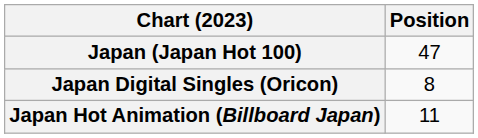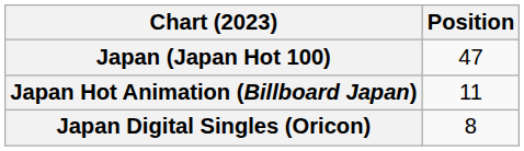 <table class="wikitable sortable plainrowheaders" style="text-align:center">
 <tr>
 <th scope="col">Chart (2023)</th>
 <th scope="col">Position</th>
 </tr>
 <tr>
 <th scope="row">Japan (Japan Hot 100)</th>
 <td>47</td>
 </tr>
 <tr>
+<th scope="row">Japan Hot Animation (<em>Billboard Japan</em>)</th>
+<td>11</td>
+</tr>
+<tr>
 <th scope="row">Japan Digital Singles (Oricon)</th>
 <td>8</td>
 </tr>
-<tr>
-<th scope="row">Japan Hot Animation (<em>Billboard Japan</em>)</th>
-<td>11</td>
-</tr>
 </table>
